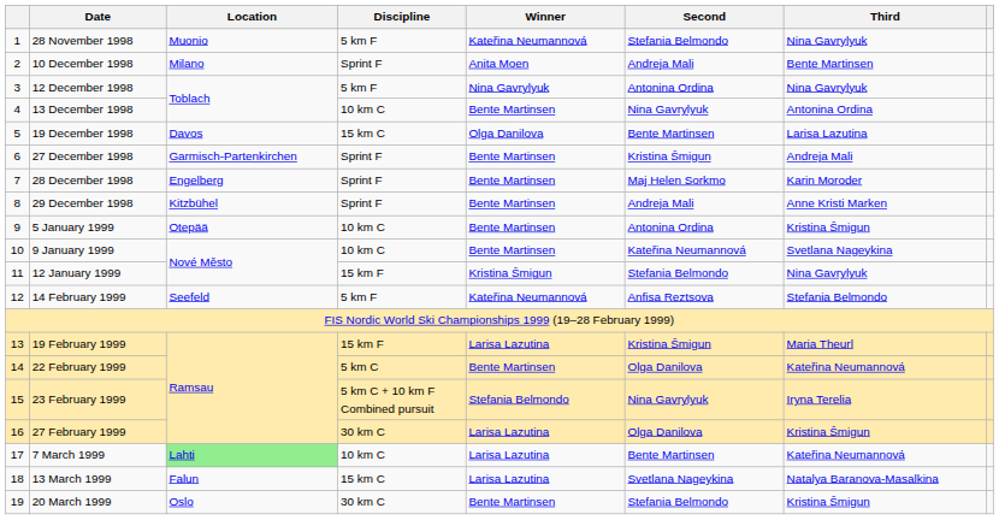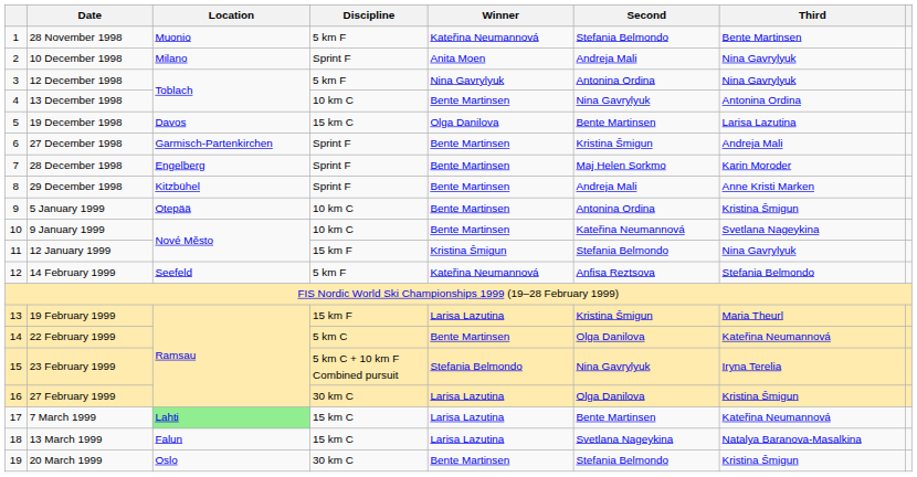 <table class="wikitable" width="100%" style="font-size:0.95em; line-height:1.5em; margin:0;">
 <tr bgcolor="#CCCCCC">
 <th></th>
 <th>Date</th>
 <th>Location</th>
 <th>Discipline</th>
 <th>Winner</th>
 <th>Second</th>
 <th>Third</th>
 <th></th>
 </tr>
 <tr>
 <td align=center>1</td>
 <td>28 November 1998</td>
 <td> <a href='#'>Muonio</a></td>
 <td>5 km F</td>
 <td> <a href='#'>Kateřina Neumannová</a></td>
 <td> <a href='#'>Stefania Belmondo</a></td>
-<td> <a href='#'>Nina Gavrylyuk</a></td>
+<td> <a href='#'>Bente Martinsen</a></td>
 <td></td>
 </tr>
 <tr>
 <td align=center>2</td>
 <td>10 December 1998</td>
 <td> <a href='#'>Milano</a></td>
 <td>Sprint F</td>
 <td> <a href='#'>Anita Moen</a></td>
 <td> <a href='#'>Andreja Mali</a></td>
-<td> <a href='#'>Bente Martinsen</a></td>
+<td> <a href='#'>Nina Gavrylyuk</a></td>
 <td></td>
 </tr>
 <tr>
 <td align=center>3</td>
 <td>12 December 1998</td>
 <td rowspan="2"> <a href='#'>Toblach</a></td>
 <td>5 km F</td>
 <td> <a href='#'>Nina Gavrylyuk</a></td>
 <td> <a href='#'>Antonina Ordina</a></td>
 <td> <a href='#'>Nina Gavrylyuk</a></td>
 <td></td>
 </tr>
 <tr>
 <td align=center>4</td>
 <td>13 December 1998</td>
 <td>10 km C</td>
 <td> <a href='#'>Bente Martinsen</a></td>
 <td> <a href='#'>Nina Gavrylyuk</a></td>
 <td> <a href='#'>Antonina Ordina</a></td>
 <td></td>
 </tr>
 <tr>
 <td align=center>5</td>
 <td>19 December 1998</td>
 <td> <a href='#'>Davos</a></td>
 <td>15 km C</td>
 <td> <a href='#'>Olga Danilova</a></td>
 <td> <a href='#'>Bente Martinsen</a></td>
 <td> <a href='#'>Larisa Lazutina</a></td>
 <td></td>
 </tr>
 <tr>
 <td align=center>6</td>
 <td>27 December 1998</td>
 <td> <a href='#'>Garmisch-Partenkirchen</a></td>
 <td>Sprint F</td>
 <td> <a href='#'>Bente Martinsen</a></td>
 <td> <a href='#'>Kristina Šmigun</a></td>
 <td> <a href='#'>Andreja Mali</a></td>
 <td></td>
 </tr>
 <tr>
 <td align=center>7</td>
 <td>28 December 1998</td>
 <td> <a href='#'>Engelberg</a></td>
 <td>Sprint F</td>
 <td> <a href='#'>Bente Martinsen</a></td>
 <td> <a href='#'>Maj Helen Sorkmo</a></td>
 <td> <a href='#'>Karin Moroder</a></td>
 <td></td>
 </tr>
 <tr>
 <td align=center>8</td>
 <td>29 December 1998</td>
 <td> <a href='#'>Kitzbühel</a></td>
 <td>Sprint F</td>
 <td> <a href='#'>Bente Martinsen</a></td>
 <td> <a href='#'>Andreja Mali</a></td>
 <td> <a href='#'>Anne Kristi Marken</a></td>
 <td></td>
 </tr>
 <tr>
 <td align=center>9</td>
 <td>5 January 1999</td>
 <td> <a href='#'>Otepää</a></td>
 <td>10 km C</td>
 <td> <a href='#'>Bente Martinsen</a></td>
 <td> <a href='#'>Antonina Ordina</a></td>
 <td> <a href='#'>Kristina Šmigun</a></td>
 <td></td>
 </tr>
 <tr>
 <td align=center>10</td>
 <td>9 January 1999</td>
 <td rowspan="2"> <a href='#'>Nové Město</a></td>
 <td>10 km C</td>
 <td> <a href='#'>Bente Martinsen</a></td>
 <td> <a href='#'>Kateřina Neumannová</a></td>
 <td> <a href='#'>Svetlana Nageykina</a></td>
 <td></td>
 </tr>
 <tr>
 <td align=center>11</td>
 <td>12 January 1999</td>
 <td>15 km F</td>
 <td> <a href='#'>Kristina Šmigun</a></td>
 <td> <a href='#'>Stefania Belmondo</a></td>
 <td> <a href='#'>Nina Gavrylyuk</a></td>
 <td></td>
 </tr>
 <tr>
 <td align=center>12</td>
 <td>14 February 1999</td>
 <td> <a href='#'>Seefeld</a></td>
 <td>5 km F</td>
 <td> <a href='#'>Kateřina Neumannová</a></td>
 <td> <a href='#'>Anfisa Reztsova</a></td>
 <td> <a href='#'>Stefania Belmondo</a></td>
 <td></td>
 </tr>
 <tr style="background:#FFEBAD">
 <td colspan="9" align="center"><a href='#'>FIS Nordic World Ski Championships 1999</a> (19–28 February 1999)</td>
 </tr>
 <tr style="background:#FFEBAD">
 <td align=center>13</td>
 <td>19 February 1999</td>
 <td rowspan="4"> <a href='#'>Ramsau</a></td>
 <td>15 km F</td>
 <td> <a href='#'>Larisa Lazutina</a></td>
 <td> <a href='#'>Kristina Šmigun</a></td>
 <td> <a href='#'>Maria Theurl</a></td>
 <td></td>
 </tr>
 <tr style="background:#FFEBAD">
 <td align=center>14</td>
 <td>22 February 1999</td>
 <td>5 km C</td>
 <td> <a href='#'>Bente Martinsen</a></td>
 <td> <a href='#'>Olga Danilova</a></td>
 <td> <a href='#'>Kateřina Neumannová</a></td>
 <td></td>
 </tr>
 <tr style="background:#FFEBAD">
 <td align=center>15</td>
 <td>23 February 1999</td>
 <td>5 km C + 10 km F<br>Combined pursuit</td>
 <td> <a href='#'>Stefania Belmondo</a></td>
 <td> <a href='#'>Nina Gavrylyuk</a></td>
 <td> <a href='#'>Iryna Terelia</a></td>
 <td></td>
 </tr>
 <tr style="background:#FFEBAD">
 <td align=center>16</td>
 <td>27 February 1999</td>
 <td>30 km C</td>
 <td> <a href='#'>Larisa Lazutina</a></td>
 <td> <a href='#'>Olga Danilova</a></td>
 <td> <a href='#'>Kristina Šmigun</a></td>
 <td></td>
 </tr>
 <tr>
 <td align=center>17</td>
 <td>7 March 1999</td>
 <td style="background: lightgreen;"> <a href='#'>Lahti</a></td>
-<td>10 km C</td>
+<td>15 km C</td>
 <td> <a href='#'>Larisa Lazutina</a></td>
 <td> <a href='#'>Bente Martinsen</a></td>
 <td> <a href='#'>Kateřina Neumannová</a></td>
 <td></td>
 </tr>
 <tr>
 <td align=center>18</td>
 <td>13 March 1999</td>
 <td> <a href='#'>Falun</a></td>
 <td>15 km C</td>
 <td> <a href='#'>Larisa Lazutina</a></td>
 <td> <a href='#'>Svetlana Nageykina</a></td>
 <td> <a href='#'>Natalya Baranova-Masalkina</a></td>
 <td></td>
 </tr>
 <tr>
 <td align=center>19</td>
 <td>20 March 1999</td>
 <td> <a href='#'>Oslo</a></td>
 <td>30 km C</td>
 <td> <a href='#'>Bente Martinsen</a></td>
 <td> <a href='#'>Stefania Belmondo</a></td>
 <td> <a href='#'>Kristina Šmigun</a></td>
 <td></td>
 </tr>
 </table>
